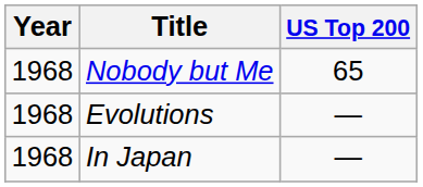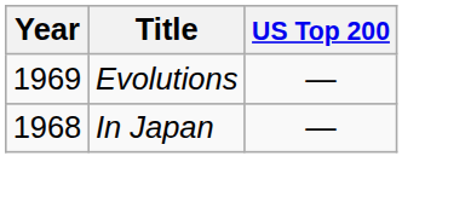 <table class="wikitable">
 <tr>
 <th scope="col">Year</th>
 <th scope="col">Title</th>
 <th scope="col"><small><a href='#'>US Top 200</a></small></th>
 </tr>
 <tr>
-<td>1968</td>
-<td><em><a href='#'>Nobody but Me</a></em></td>
-<td style="text-align:center;">65</td>
-</tr>
-<tr>
-<td>1968</td>
+<td>1969</td>
 <td><em>Evolutions</em></td>
 <td style="text-align:center;">—</td>
 </tr>
 <tr>
 <td>1968</td>
 <td><em>In Japan</em></td>
 <td style="text-align:center;">—</td>
 </tr>
 </table>
